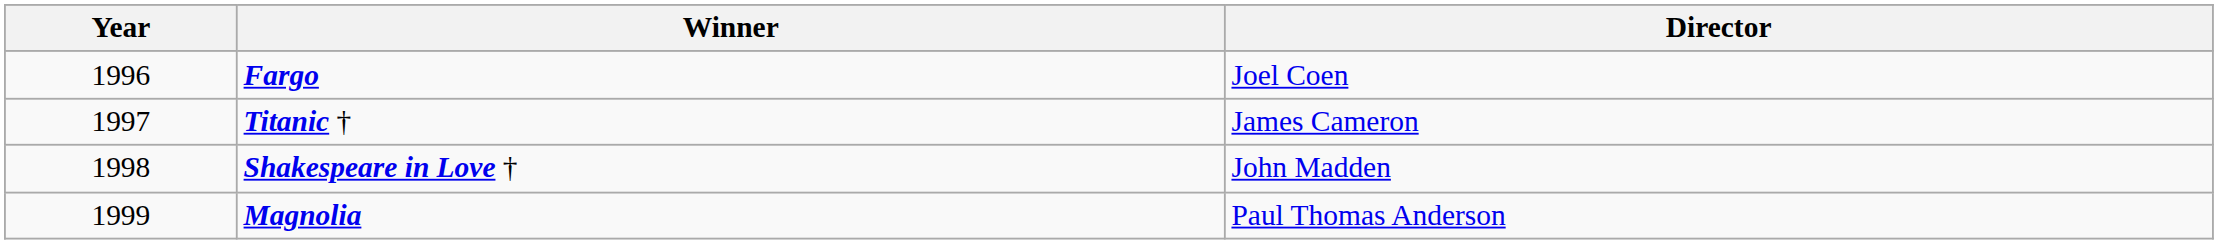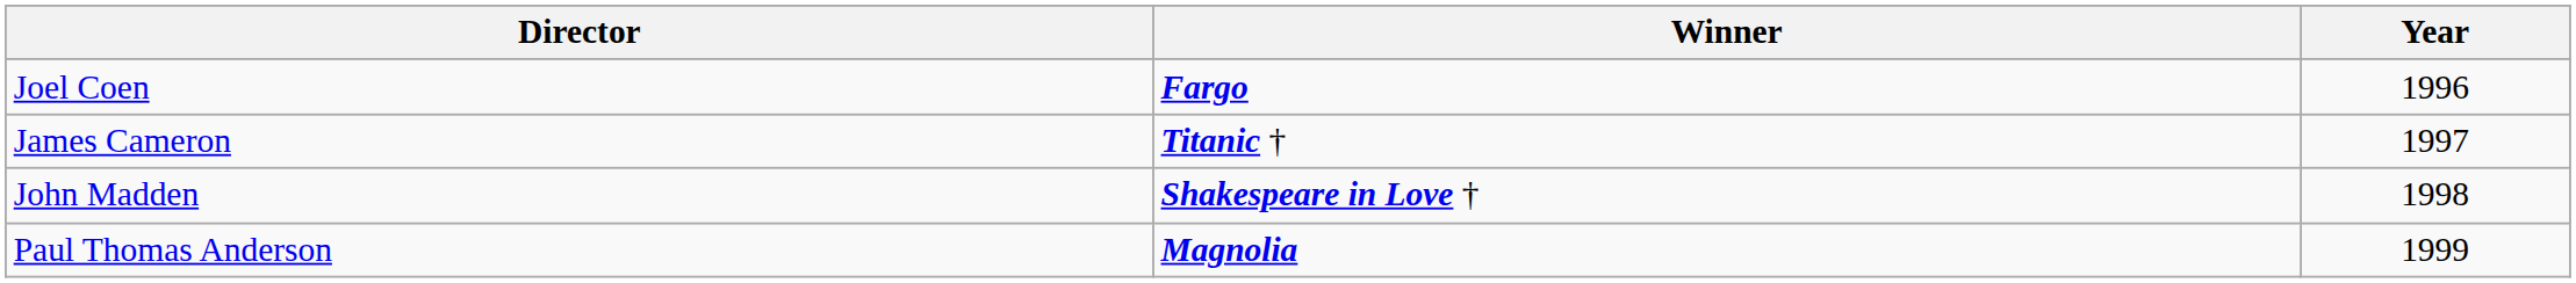 <table class="wikitable" width="95%" cellpadding="5">
 <tr>
+<th width="450"><strong>Director</strong></th>
+<th width="450"><strong>Winner</strong></th>
 <th width="100"><strong>Year</strong></th>
-<th width="450"><strong>Winner</strong></th>
-<th width="450"><strong>Director</strong></th>
 </tr>
 <tr>
+<td><a href='#'>Joel Coen</a></td>
+<td><strong><em><a href='#'>Fargo</a></em></strong></td>
 <td style="text-align:center;">1996</td>
-<td><strong><em><a href='#'>Fargo</a></em></strong></td>
-<td><a href='#'>Joel Coen</a></td>
 </tr>
 <tr>
+<td><a href='#'>James Cameron</a></td>
+<td><strong><em><a href='#'>Titanic</a></em></strong> †</td>
 <td style="text-align:center;">1997</td>
-<td><strong><em><a href='#'>Titanic</a></em></strong> †</td>
-<td><a href='#'>James Cameron</a></td>
 </tr>
 <tr>
+<td><a href='#'>John Madden</a></td>
+<td><strong><em><a href='#'>Shakespeare in Love</a></em></strong> †</td>
 <td style="text-align:center;">1998</td>
-<td><strong><em><a href='#'>Shakespeare in Love</a></em></strong> †</td>
-<td><a href='#'>John Madden</a></td>
 </tr>
 <tr>
+<td><a href='#'>Paul Thomas Anderson</a></td>
+<td><strong><em><a href='#'>Magnolia</a></em></strong></td>
 <td style="text-align:center;">1999</td>
-<td><strong><em><a href='#'>Magnolia</a></em></strong></td>
-<td><a href='#'>Paul Thomas Anderson</a></td>
 </tr>
 </table>
